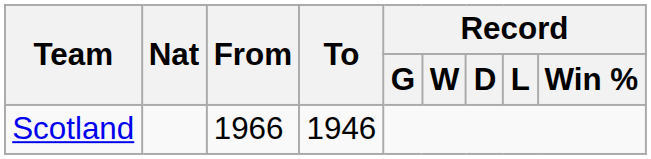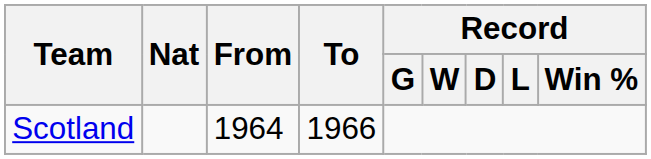 <table class="wikitable" style="text-align: center">
 <tr>
 <th rowspan="2">Team</th>
 <th rowspan="2">Nat</th>
 <th rowspan="2">From</th>
 <th rowspan="2">To</th>
 <th colspan="5">Record</th>
 </tr>
 <tr>
 <th>G</th>
 <th>W</th>
 <th>D</th>
 <th>L</th>
 <th>Win %</th>
 </tr>
 <tr>
 <td align=left><a href='#'>Scotland</a></td>
 <td></td>
-<td align=left>1966</td>
-<td align=left>1946<br></td>
+<td align=left>1964</td>
+<td align=left>1966<br></td>
 </tr>
 </table>
